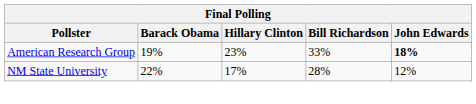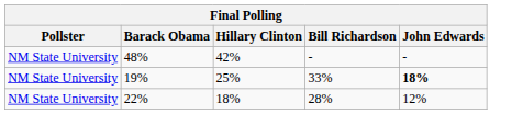 <table class="wikitable">
 <tr>
 <th colspan="5">Final Polling</th>
 </tr>
 <tr>
 <th>Pollster</th>
 <th>Barack Obama</th>
 <th>Hillary Clinton</th>
 <th>Bill Richardson</th>
 <th>John Edwards</th>
 </tr>
 <tr>
-<td><a href='#'>American Research Group</a></td>
+<td><a href='#'>NM State University</a></td>
+<td>48%</td>
+<td>42%</td>
+<td>-</td>
+<td>-</td>
+</tr>
+<tr>
+<td><a href='#'>NM State University</a></td>
 <td>19%</td>
-<td>23%</td>
+<td>25%</td>
 <td>33%</td>
 <td><strong>18%</strong></td>
 </tr>
 <tr>
 <td><a href='#'>NM State University</a></td>
 <td>22%</td>
-<td>17%</td>
+<td>18%</td>
 <td>28%</td>
 <td>12%</td>
 </tr>
 </table>
